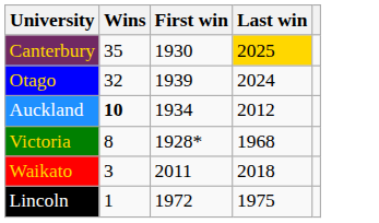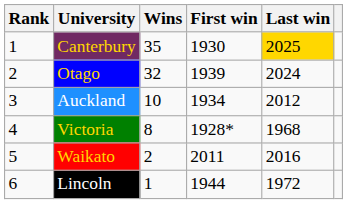 <table class="wikitable">
 <tr>
+<th>Rank</th>
 <th>University</th>
 <th>Wins</th>
 <th>First win</th>
 <th>Last win</th>
 <th></th>
 </tr>
 <tr>
+<td>1</td>
 <td style="background:#702963; color:Gold">Canterbury</td>
 <td>35</td>
 <td>1930</td>
 <td style="background: gold;">2025</td>
 <td></td>
 </tr>
 <tr>
+<td>2</td>
 <td style="background:Blue; color:Gold">Otago</td>
 <td>32</td>
 <td>1939</td>
 <td>2024</td>
 <td></td>
 </tr>
 <tr>
+<td>3</td>
 <td style="background:Dodgerblue; color:White">Auckland</td>
-<td><strong>10</strong></td>
+<td>10</td>
 <td>1934</td>
 <td>2012</td>
 <td></td>
 </tr>
 <tr>
+<td>4</td>
 <td style="background:Green; color:Gold">Victoria</td>
 <td>8</td>
 <td>1928*</td>
 <td>1968</td>
 <td></td>
 </tr>
 <tr>
+<td>5</td>
 <td style="background:red; color:gold">Waikato</td>
-<td>3</td>
+<td>2</td>
 <td>2011</td>
-<td>2018</td>
+<td>2016</td>
 <td></td>
 </tr>
 <tr>
+<td>6</td>
 <td style="background:Black; color:White">Lincoln</td>
 <td>1</td>
+<td>1944</td>
 <td>1972</td>
-<td>1975</td>
 <td></td>
 </tr>
 </table>
